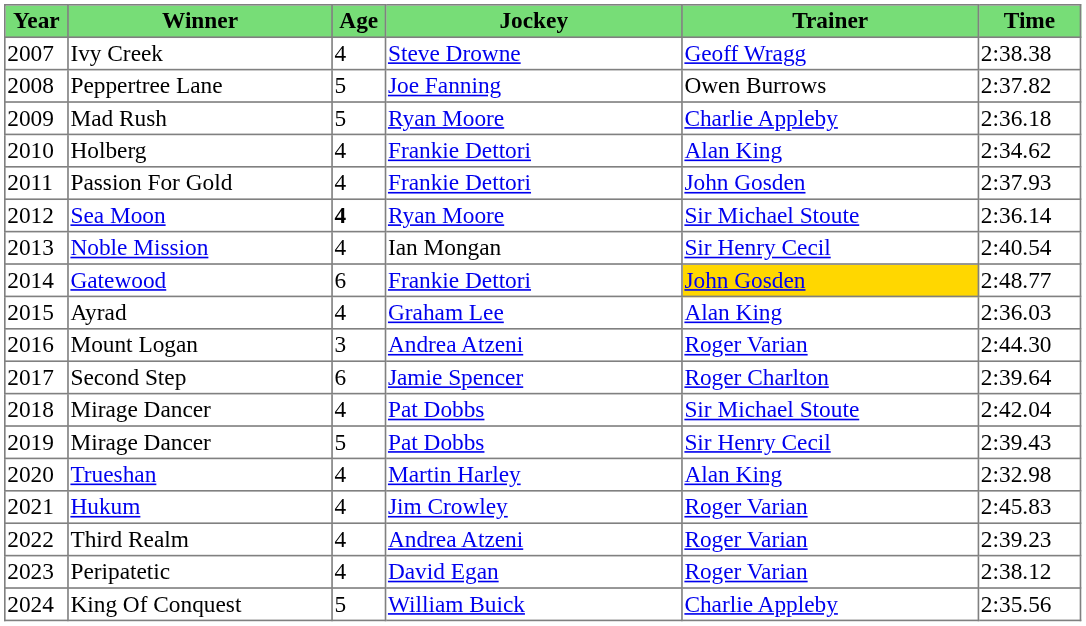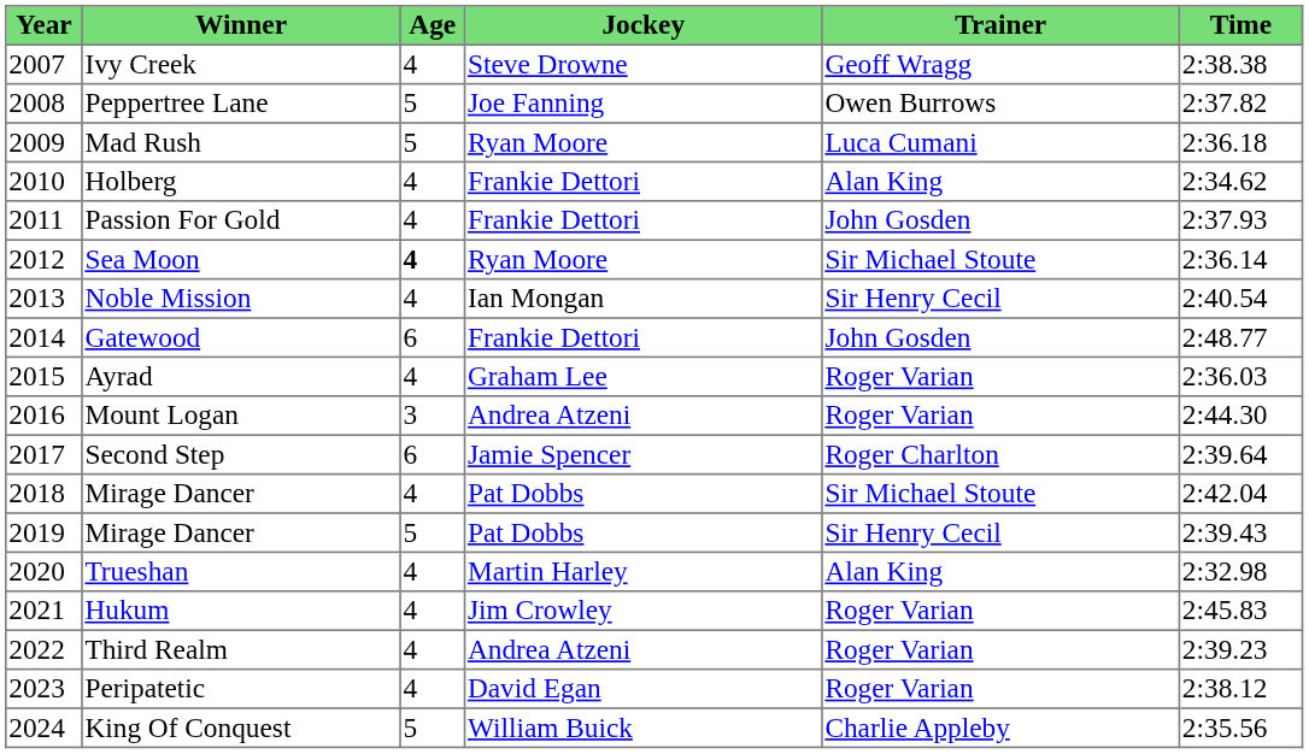 <table class = "sortable" | border="1" style="border-collapse: collapse; font-size:90%">
 <tr bgcolor="#77dd77" align="center">
 <th style="width:36px"><strong>Year</strong></th>
 <th style="width:160px"><strong>Winner</strong></th>
 <th style="width:30px"><strong>Age</strong></th>
 <th style="width:180px"><strong>Jockey</strong></th>
 <th style="width:180px"><strong>Trainer</strong></th>
 <th style="width:60px"><strong>Time</strong></th>
 </tr>
 <tr>
 <td>2007</td>
 <td>Ivy Creek</td>
 <td>4</td>
 <td><a href='#'>Steve Drowne</a></td>
 <td><a href='#'>Geoff Wragg</a></td>
 <td>2:38.38</td>
 </tr>
 <tr>
 <td>2008</td>
 <td>Peppertree Lane</td>
 <td>5</td>
 <td><a href='#'>Joe Fanning</a></td>
 <td>Owen Burrows</td>
 <td>2:37.82</td>
 </tr>
 <tr>
 <td>2009</td>
 <td>Mad Rush</td>
 <td>5</td>
 <td><a href='#'>Ryan Moore</a></td>
-<td><a href='#'>Charlie Appleby</a></td>
+<td><a href='#'>Luca Cumani</a></td>
 <td>2:36.18</td>
 </tr>
 <tr>
 <td>2010</td>
 <td>Holberg</td>
 <td>4</td>
 <td><a href='#'>Frankie Dettori</a></td>
 <td><a href='#'>Alan King</a></td>
 <td>2:34.62</td>
 </tr>
 <tr>
 <td>2011</td>
 <td>Passion For Gold</td>
 <td>4</td>
 <td><a href='#'>Frankie Dettori</a></td>
 <td><a href='#'>John Gosden</a></td>
 <td>2:37.93</td>
 </tr>
 <tr>
 <td>2012</td>
 <td><a href='#'>Sea Moon</a></td>
 <td><strong>4</strong></td>
 <td><a href='#'>Ryan Moore</a></td>
 <td><a href='#'>Sir Michael Stoute</a></td>
 <td>2:36.14</td>
 </tr>
 <tr>
 <td>2013</td>
 <td><a href='#'>Noble Mission</a></td>
 <td>4</td>
 <td>Ian Mongan</td>
 <td><a href='#'>Sir Henry Cecil</a></td>
 <td>2:40.54</td>
 </tr>
 <tr>
 <td>2014</td>
 <td><a href='#'>Gatewood</a></td>
 <td>6</td>
 <td><a href='#'>Frankie Dettori</a></td>
-<td style="background: gold;"><a href='#'>John Gosden</a></td>
+<td><a href='#'>John Gosden</a></td>
 <td>2:48.77</td>
 </tr>
 <tr>
 <td>2015</td>
 <td>Ayrad</td>
 <td>4</td>
 <td><a href='#'>Graham Lee</a></td>
-<td><a href='#'>Alan King</a></td>
+<td><a href='#'>Roger Varian</a></td>
 <td>2:36.03</td>
 </tr>
 <tr>
 <td>2016</td>
 <td>Mount Logan</td>
 <td>3</td>
 <td><a href='#'>Andrea Atzeni</a></td>
 <td><a href='#'>Roger Varian</a></td>
 <td>2:44.30</td>
 </tr>
 <tr>
 <td>2017</td>
 <td>Second Step</td>
 <td>6</td>
 <td><a href='#'>Jamie Spencer</a></td>
 <td><a href='#'>Roger Charlton</a></td>
 <td>2:39.64</td>
 </tr>
 <tr>
 <td>2018</td>
 <td>Mirage Dancer</td>
 <td>4</td>
 <td><a href='#'>Pat Dobbs</a></td>
 <td><a href='#'>Sir Michael Stoute</a></td>
 <td>2:42.04</td>
 </tr>
 <tr>
 <td>2019</td>
 <td>Mirage Dancer</td>
 <td>5</td>
 <td><a href='#'>Pat Dobbs</a></td>
 <td><a href='#'>Sir Henry Cecil</a></td>
 <td>2:39.43</td>
 </tr>
 <tr>
 <td>2020</td>
 <td><a href='#'>Trueshan</a></td>
 <td>4</td>
 <td><a href='#'>Martin Harley</a></td>
 <td><a href='#'>Alan King</a></td>
 <td>2:32.98</td>
 </tr>
 <tr>
 <td>2021</td>
 <td><a href='#'>Hukum</a></td>
 <td>4</td>
 <td><a href='#'>Jim Crowley</a></td>
 <td><a href='#'>Roger Varian</a></td>
 <td>2:45.83</td>
 </tr>
 <tr>
 <td>2022</td>
 <td>Third Realm</td>
 <td>4</td>
 <td><a href='#'>Andrea Atzeni</a></td>
 <td><a href='#'>Roger Varian</a></td>
 <td>2:39.23</td>
 </tr>
 <tr>
 <td>2023</td>
 <td>Peripatetic</td>
 <td>4</td>
 <td><a href='#'>David Egan</a></td>
 <td><a href='#'>Roger Varian</a></td>
 <td>2:38.12</td>
 </tr>
 <tr>
 <td>2024</td>
 <td>King Of Conquest</td>
 <td>5</td>
 <td><a href='#'>William Buick</a></td>
 <td><a href='#'>Charlie Appleby</a></td>
 <td>2:35.56</td>
 </tr>
 </table>
